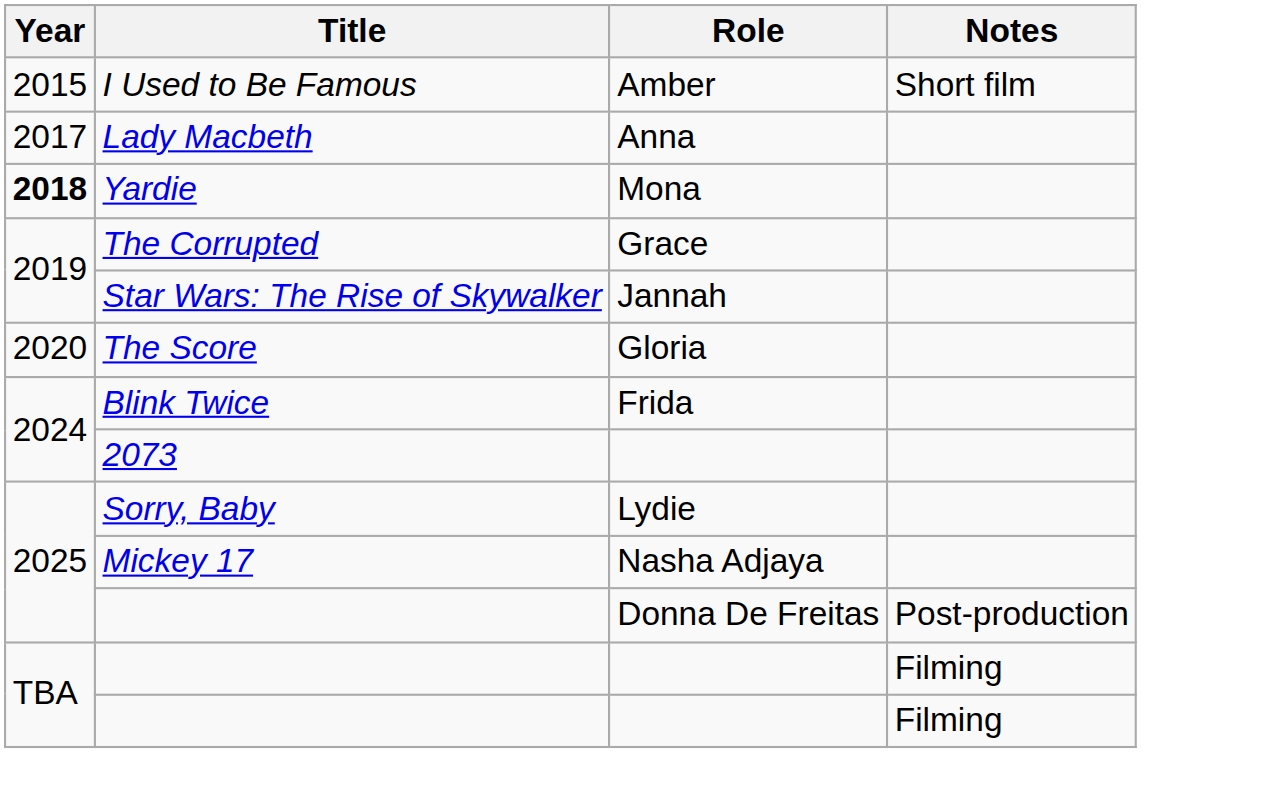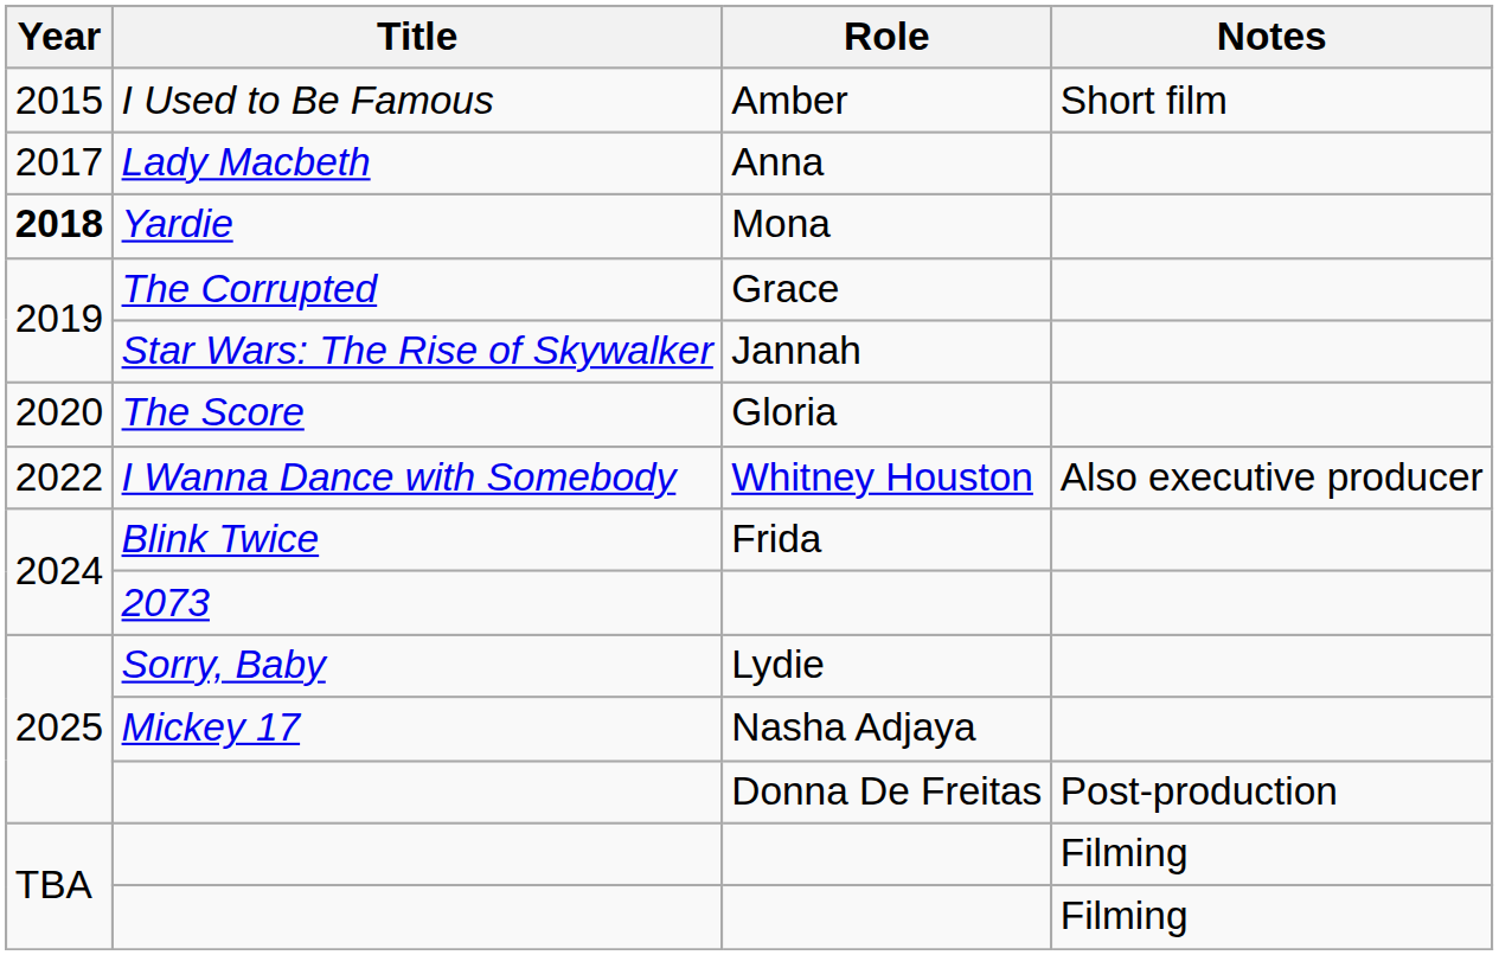 <table class="wikitable sortable">
 <tr>
 <th>Year</th>
 <th>Title</th>
 <th>Role</th>
 <th class="unsortable">Notes</th>
 </tr>
 <tr>
 <td>2015</td>
 <td><em>I Used to Be Famous</em></td>
 <td>Amber</td>
 <td>Short film</td>
 </tr>
 <tr>
 <td>2017</td>
 <td><em><a href='#'>Lady Macbeth</a></em></td>
 <td>Anna</td>
 <td></td>
 </tr>
 <tr>
 <td><strong>2018</strong></td>
 <td><em><a href='#'>Yardie</a></em></td>
 <td>Mona</td>
 <td></td>
 </tr>
 <tr>
 <td rowspan="2">2019</td>
 <td><em><a href='#'>The Corrupted</a></em></td>
 <td>Grace</td>
 <td></td>
 </tr>
 <tr>
 <td><em><a href='#'>Star Wars: The Rise of Skywalker</a></em></td>
 <td>Jannah</td>
 <td></td>
 </tr>
 <tr>
 <td>2020</td>
 <td><em><a href='#'>The Score</a></em></td>
 <td>Gloria</td>
 <td></td>
 </tr>
 <tr>
+<td>2022</td>
+<td><em><a href='#'>I Wanna Dance with Somebody</a></em></td>
+<td><a href='#'>Whitney Houston</a></td>
+<td>Also executive producer</td>
+</tr>
+<tr>
 <td rowspan="2">2024</td>
 <td><em><a href='#'>Blink Twice</a></em></td>
 <td>Frida</td>
 <td></td>
 </tr>
 <tr>
 <td><em><a href='#'>2073</a></em></td>
 <td></td>
 <td></td>
 </tr>
 <tr>
 <td rowspan=3>2025</td>
 <td><a href='#'><em>Sorry, Baby</em></a></td>
 <td>Lydie</td>
 <td></td>
 </tr>
 <tr>
 <td><em><a href='#'>Mickey 17</a></em></td>
 <td>Nasha Adjaya</td>
 <td></td>
 </tr>
 <tr>
 <td></td>
 <td>Donna De Freitas</td>
 <td>Post-production</td>
 </tr>
 <tr>
 <td rowspan="2">TBA</td>
 <td></td>
 <td></td>
 <td>Filming</td>
 </tr>
 <tr>
 <td></td>
 <td></td>
 <td>Filming</td>
 </tr>
 </table>
